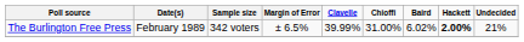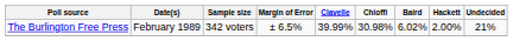 <table class="wikitable" style="text-align:center;font-size:small;">
 <tr>
 <th style="font-size:88%"><small>Poll source</small></th>
 <th style="font-size:88%"><small>Date(s)</small></th>
 <th style="font-size:88%"><small>Sample size</small></th>
 <th style="font-size:88%"><small>Margin of Error</small></th>
 <td style="font-size:88%"><small><strong><a href='#'>Clavelle</a></strong></small></td>
 <td style="font-size:88%"><small><strong>Chioffi</strong></small></td>
 <td style="font-size:88%"><small><strong>Baird</strong></small></td>
 <td style="font-size:88%"><small><strong>Hackett</strong></small></td>
 <td style="font-size:88%"><small><strong>Undecided</strong></small></td>
 </tr>
 <tr>
 <td><a href='#'>The Burlington Free Press</a></td>
 <td>February 1989</td>
 <td>342 voters</td>
 <td>± 6.5%</td>
 <td>39.99%<em><strong></td>
-<td>31.00%</td>
+<td>30.98%</td>
 <td>6.02%</td>
-<td><strong>2.00%</strong></td>
+<td>2.00%</td>
 <td>21%</td>
 </tr>
 <tr>
 </tr>
 </table>
